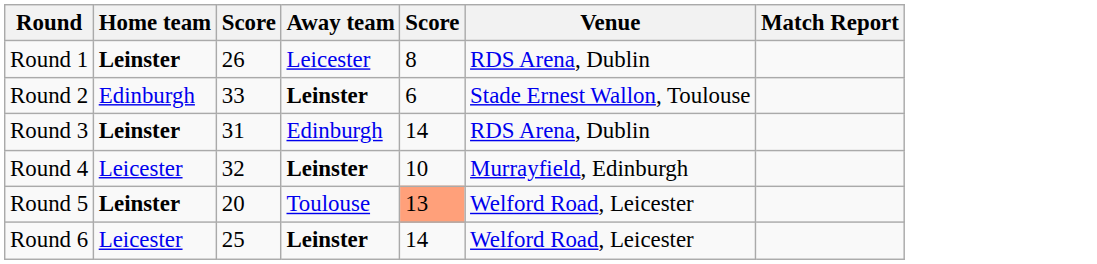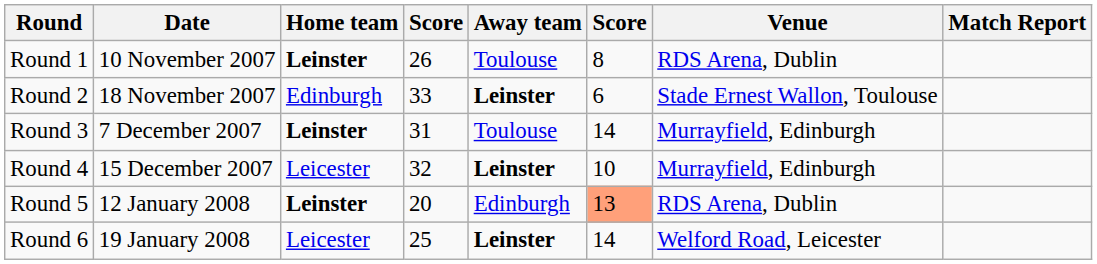 <table class="wikitable">
 <tr>
 <th>Round</th>
+<th>Date</th>
 <th>Home team</th>
 <th>Score</th>
 <th>Away team</th>
 <th>Score</th>
 <th>Venue</th>
 <th>Match Report</th>
 </tr>
 <tr>
 <td>Round 1</td>
+<td>10 November 2007</td>
 <td> <strong>Leinster</strong></td>
 <td>26</td>
-<td><a href='#'>Leicester</a></td>
+<td><a href='#'>Toulouse</a></td>
 <td>8</td>
 <td><a href='#'>RDS Arena</a>, Dublin</td>
 <td></td>
 </tr>
 <tr>
 <td>Round 2</td>
+<td>18 November 2007</td>
 <td><a href='#'>Edinburgh</a></td>
 <td>33</td>
 <td> <strong>Leinster</strong></td>
 <td>6</td>
 <td><a href='#'>Stade Ernest Wallon</a>, Toulouse</td>
 <td></td>
 </tr>
 <tr>
 <td>Round 3</td>
+<td>7 December 2007</td>
 <td><strong>Leinster</strong></td>
 <td>31</td>
-<td><a href='#'>Edinburgh</a></td>
+<td><a href='#'>Toulouse</a></td>
 <td>14</td>
-<td><a href='#'>RDS Arena</a>, Dublin</td>
+<td><a href='#'>Murrayfield</a>, Edinburgh</td>
 <td></td>
 </tr>
 <tr>
 <td>Round 4</td>
+<td>15 December 2007</td>
 <td><a href='#'>Leicester</a></td>
 <td>32</td>
 <td> <strong>Leinster</strong></td>
 <td>10</td>
 <td><a href='#'>Murrayfield</a>, Edinburgh</td>
 <td></td>
 </tr>
 <tr>
 <td>Round 5</td>
+<td>12 January 2008</td>
 <td> <strong>Leinster</strong></td>
 <td>20</td>
-<td><a href='#'>Toulouse</a></td>
+<td><a href='#'>Edinburgh</a></td>
 <td style="background: lightsalmon;">13</td>
-<td><a href='#'>Welford Road</a>, Leicester</td>
+<td><a href='#'>RDS Arena</a>, Dublin</td>
 <td></td>
 </tr>
 <tr>
 <td>Round 6</td>
+<td>19 January 2008</td>
 <td><a href='#'>Leicester</a></td>
 <td>25</td>
 <td> <strong>Leinster</strong></td>
 <td>14</td>
 <td><a href='#'>Welford Road</a>, Leicester</td>
 <td></td>
 </tr>
 </table>
